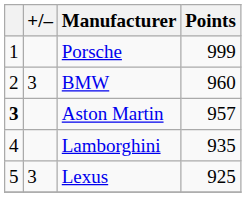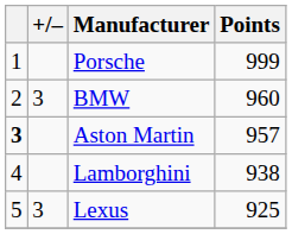 <table class="wikitable" style="font-size: 95%;">
 <tr>
 <th scope="col"></th>
 <th scope="col">+/–</th>
 <th scope="col">Manufacturer</th>
 <th scope="col">Points</th>
 </tr>
 <tr>
 <td align=center>1</td>
 <td align="left"></td>
 <td> <a href='#'>Porsche</a></td>
 <td align=right>999</td>
 </tr>
 <tr>
 <td align=center>2</td>
 <td align="left"> 3</td>
 <td> <a href='#'>BMW</a></td>
 <td align=right>960</td>
 </tr>
 <tr>
 <td align=center><strong>3</strong></td>
 <td align="left"></td>
 <td> <a href='#'>Aston Martin</a></td>
 <td align=right>957</td>
 </tr>
 <tr>
 <td align=center>4</td>
 <td align="left"></td>
 <td> <a href='#'>Lamborghini</a></td>
-<td align=right>935</td>
+<td align=right>938</td>
 </tr>
 <tr>
 <td align=center>5</td>
 <td align="left"> 3</td>
 <td> <a href='#'>Lexus</a></td>
 <td align=right>925</td>
 </tr>
 <tr>
 </tr>
 </table>
